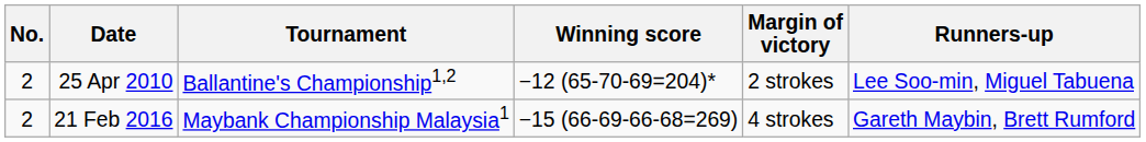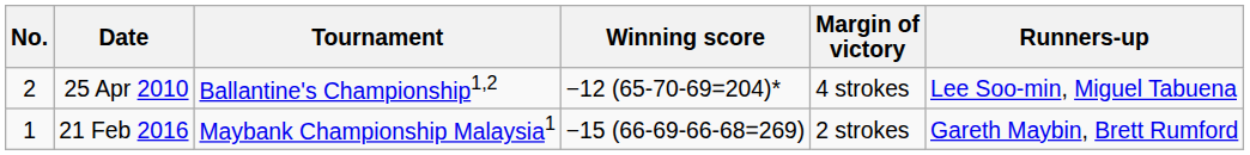 <table class="wikitable" style="font-size:95%;">
 <tr>
 <th>No.</th>
 <th>Date</th>
 <th>Tournament</th>
 <th>Winning score</th>
 <th>Margin of<br>victory</th>
 <th>Runners-up</th>
 </tr>
 <tr>
 <td align=center>2</td>
 <td align=right>25 Apr <a href='#'>2010</a></td>
 <td><a href='#'>Ballantine's Championship</a><sup>1,2</sup></td>
 <td>−12 (65-70-69=204)*</td>
-<td>2 strokes</td>
+<td>4 strokes</td>
 <td> <a href='#'>Lee Soo-min</a>,  <a href='#'>Miguel Tabuena</a></td>
 </tr>
 <tr>
-<td align=center>2</td>
+<td align=center>1</td>
 <td align=right>21 Feb <a href='#'>2016</a></td>
 <td><a href='#'>Maybank Championship Malaysia</a><sup>1</sup></td>
 <td>−15 (66-69-66-68=269)</td>
-<td>4 strokes</td>
+<td>2 strokes</td>
 <td> <a href='#'>Gareth Maybin</a>,  <a href='#'>Brett Rumford</a></td>
 </tr>
 </table>
